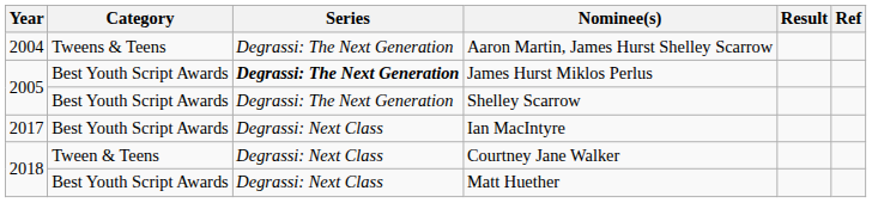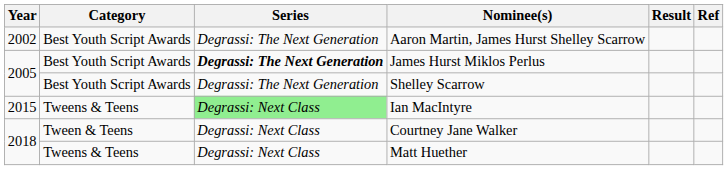 <table class="wikitable">
 <tr>
 <th>Year</th>
 <th>Category</th>
 <th>Series</th>
 <th>Nominee(s)</th>
 <th>Result</th>
 <th>Ref</th>
 </tr>
 <tr>
-<td>2004</td>
-<td>Tweens & Teens</td>
+<td>2002</td>
+<td>Best Youth Script Awards</td>
 <td><em>Degrassi: The Next Generation</em></td>
 <td>Aaron Martin, James Hurst  Shelley Scarrow<br></td>
 <td></td>
 <td></td>
 </tr>
 <tr>
 <td rowspan=2>2005</td>
 <td>Best Youth Script Awards</td>
 <td><strong><em>Degrassi: The Next Generation</em></strong></td>
 <td>James Hurst  Miklos Perlus<br></td>
 <td></td>
 <td></td>
 </tr>
 <tr>
 <td>Best Youth Script Awards</td>
 <td><em>Degrassi: The Next Generation</em></td>
 <td>Shelley Scarrow<br></td>
 <td></td>
 <td></td>
 </tr>
 <tr>
-<td>2017</td>
-<td>Best Youth Script Awards</td>
-<td><em>Degrassi: Next Class</em></td>
+<td>2015</td>
+<td>Tweens & Teens</td>
+<td style="background: lightgreen;"><em>Degrassi: Next Class</em></td>
 <td>Ian MacIntyre </td>
 <td></td>
 <td></td>
 </tr>
 <tr>
 <td rowspan=2>2018</td>
 <td>Tween & Teens</td>
 <td><em>Degrassi: Next Class</em></td>
 <td>Courtney Jane Walker </td>
 <td></td>
 <td></td>
 </tr>
 <tr>
-<td>Best Youth Script Awards</td>
+<td>Tweens & Teens</td>
 <td><em>Degrassi: Next Class</em></td>
 <td>Matt Huether </td>
 <td></td>
 <td></td>
 </tr>
 </table>
